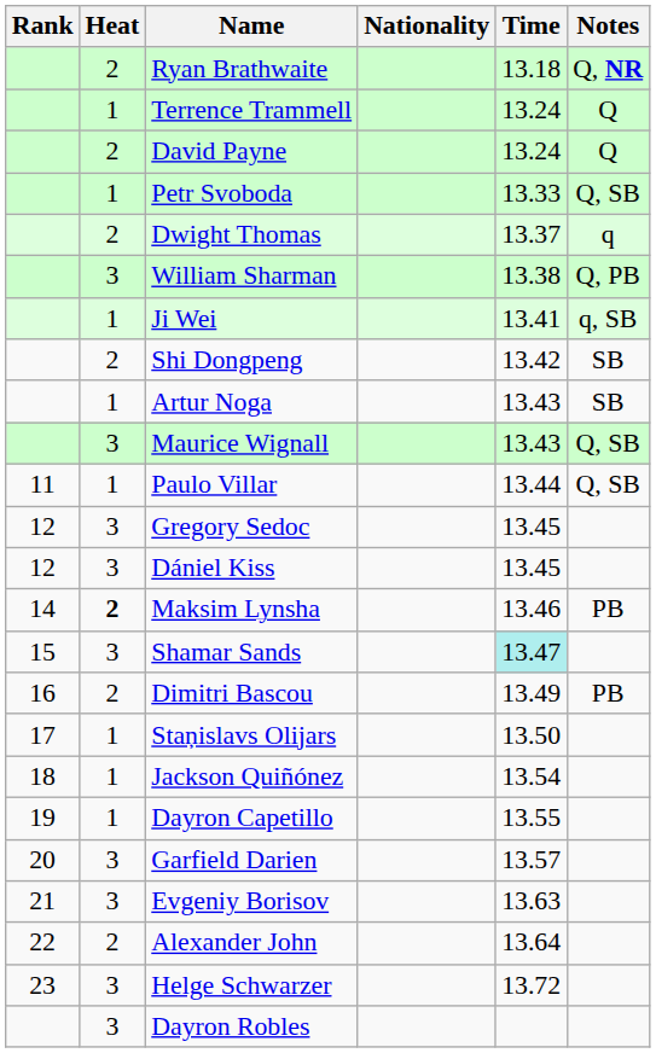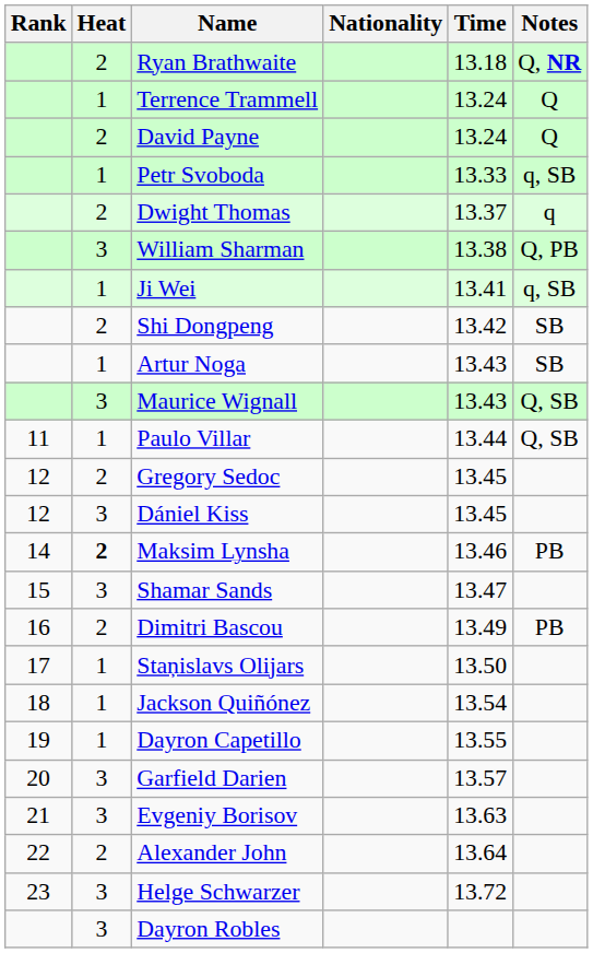 <table class="wikitable sortable" style="text-align:center">
 <tr>
 <th>Rank</th>
 <th>Heat</th>
 <th>Name</th>
 <th>Nationality</th>
 <th>Time</th>
 <th>Notes</th>
 </tr>
 <tr bgcolor=ccffcc>
 <td></td>
 <td>2</td>
 <td align=left><a href='#'>Ryan Brathwaite</a></td>
 <td align=left></td>
 <td>13.18</td>
 <td>Q, <strong><a href='#'>NR</a></strong></td>
 </tr>
 <tr bgcolor=ccffcc>
 <td></td>
 <td>1</td>
 <td align=left><a href='#'>Terrence Trammell</a></td>
 <td align=left></td>
 <td>13.24</td>
 <td>Q</td>
 </tr>
 <tr bgcolor=ccffcc>
 <td></td>
 <td>2</td>
 <td align=left><a href='#'>David Payne</a></td>
 <td align=left></td>
 <td>13.24</td>
 <td>Q</td>
 </tr>
 <tr bgcolor=ccffcc>
 <td></td>
 <td>1</td>
 <td align=left><a href='#'>Petr Svoboda</a></td>
 <td align=left></td>
 <td>13.33</td>
-<td>Q, SB</td>
+<td>q, SB</td>
 </tr>
 <tr bgcolor=ddffdd>
 <td></td>
 <td>2</td>
 <td align=left><a href='#'>Dwight Thomas</a></td>
 <td align=left></td>
 <td>13.37</td>
 <td>q</td>
 </tr>
 <tr bgcolor=ccffcc>
 <td></td>
 <td>3</td>
 <td align=left><a href='#'>William Sharman</a></td>
 <td align=left></td>
 <td>13.38</td>
 <td>Q, PB</td>
 </tr>
 <tr bgcolor=ddffdd>
 <td></td>
 <td>1</td>
 <td align=left><a href='#'>Ji Wei</a></td>
 <td align=left></td>
 <td>13.41</td>
 <td>q, SB</td>
 </tr>
 <tr>
 <td></td>
 <td>2</td>
 <td align=left><a href='#'>Shi Dongpeng</a></td>
 <td align=left></td>
 <td>13.42</td>
 <td>SB</td>
 </tr>
 <tr>
 <td></td>
 <td>1</td>
 <td align=left><a href='#'>Artur Noga</a></td>
 <td align=left></td>
 <td>13.43</td>
 <td>SB</td>
 </tr>
 <tr bgcolor=ccffcc>
 <td></td>
 <td>3</td>
 <td align=left><a href='#'>Maurice Wignall</a></td>
 <td align=left></td>
 <td>13.43</td>
 <td>Q, SB</td>
 </tr>
 <tr>
 <td>11</td>
 <td>1</td>
 <td align=left><a href='#'>Paulo Villar</a></td>
 <td align=left></td>
 <td>13.44</td>
 <td>Q, SB</td>
 </tr>
 <tr>
 <td>12</td>
-<td>3</td>
+<td>2</td>
 <td align=left><a href='#'>Gregory Sedoc</a></td>
 <td align=left></td>
 <td>13.45</td>
 <td></td>
 </tr>
 <tr>
 <td>12</td>
 <td>3</td>
 <td align=left><a href='#'>Dániel Kiss</a></td>
 <td align=left></td>
 <td>13.45</td>
 <td></td>
 </tr>
 <tr>
 <td>14</td>
 <td><strong>2</strong></td>
 <td align=left><a href='#'>Maksim Lynsha</a></td>
 <td align=left></td>
 <td>13.46</td>
 <td>PB</td>
 </tr>
 <tr>
 <td>15</td>
 <td>3</td>
 <td align=left><a href='#'>Shamar Sands</a></td>
 <td align=left></td>
-<td style="background: paleturquoise;">13.47</td>
+<td>13.47</td>
 <td></td>
 </tr>
 <tr>
 <td>16</td>
 <td>2</td>
 <td align=left><a href='#'>Dimitri Bascou</a></td>
 <td align=left></td>
 <td>13.49</td>
 <td>PB</td>
 </tr>
 <tr>
 <td>17</td>
 <td>1</td>
 <td align=left><a href='#'>Staņislavs Olijars</a></td>
 <td align=left></td>
 <td>13.50</td>
 <td></td>
 </tr>
 <tr>
 <td>18</td>
 <td>1</td>
 <td align=left><a href='#'>Jackson Quiñónez</a></td>
 <td align=left></td>
 <td>13.54</td>
 <td></td>
 </tr>
 <tr>
 <td>19</td>
 <td>1</td>
 <td align=left><a href='#'>Dayron Capetillo</a></td>
 <td align=left></td>
 <td>13.55</td>
 <td></td>
 </tr>
 <tr>
 <td>20</td>
 <td>3</td>
 <td align=left><a href='#'>Garfield Darien</a></td>
 <td align=left></td>
 <td>13.57</td>
 <td></td>
 </tr>
 <tr>
 <td>21</td>
 <td>3</td>
 <td align=left><a href='#'>Evgeniy Borisov</a></td>
 <td align=left></td>
 <td>13.63</td>
 <td></td>
 </tr>
 <tr>
 <td>22</td>
 <td>2</td>
 <td align=left><a href='#'>Alexander John</a></td>
 <td align=left></td>
 <td>13.64</td>
 <td></td>
 </tr>
 <tr>
 <td>23</td>
 <td>3</td>
 <td align=left><a href='#'>Helge Schwarzer</a></td>
 <td align=left></td>
 <td>13.72</td>
 <td></td>
 </tr>
 <tr>
 <td></td>
 <td>3</td>
 <td align=left><a href='#'>Dayron Robles</a></td>
 <td align=left></td>
 <td></td>
 <td></td>
 </tr>
 </table>
